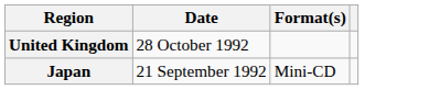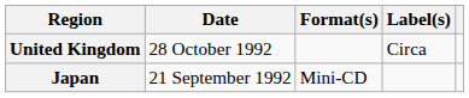 <table class="wikitable plainrowheaders">
 <tr>
 <th scope="col">Region</th>
 <th scope="col">Date</th>
 <th scope="col">Format(s)</th>
+<th scope="col">Label(s)</th>
 <th scope="col"></th>
 </tr>
 <tr>
 <th scope="row">United Kingdom</th>
 <td>28 October 1992</td>
 <td></td>
+<td>Circa</td>
 <td></td>
 </tr>
 <tr>
 <th scope="row">Japan</th>
 <td>21 September 1992</td>
 <td>Mini-CD</td>
 <td></td>
+<td></td>
 </tr>
 </table>
